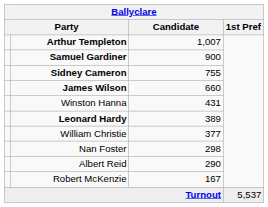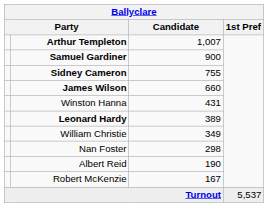 <table class="wikitable">
 <tr>
 <th colspan="4" align="center"><a href='#'>Ballyclare</a></th>
 </tr>
 <tr>
 <th colspan="2" align="center" width=200>Party</th>
 <th width=150>Candidate</th>
 <th width=60>1st Pref</th>
 </tr>
 <tr>
 <td></td>
 <td align="right"><strong>Arthur Templeton</strong></td>
 <td align="right">1,007</td>
 </tr>
 <tr>
 <td></td>
 <td align="right"><strong>Samuel Gardiner</strong></td>
 <td align="right">900</td>
 </tr>
 <tr>
 <td></td>
 <td align="right"><strong>Sidney Cameron</strong></td>
 <td align="right">755</td>
 </tr>
 <tr>
 <td></td>
 <td align="right"><strong>James Wilson</strong></td>
 <td align="right">660</td>
 </tr>
 <tr>
 <td></td>
 <td align="right">Winston Hanna</td>
 <td align="right">431</td>
 </tr>
 <tr>
 <td></td>
 <td align="right"><strong>Leonard Hardy</strong></td>
 <td align="right">389</td>
 </tr>
 <tr>
 <td></td>
 <td align="right">William Christie</td>
-<td align="right">377</td>
+<td align="right">349</td>
 </tr>
 <tr>
 <td></td>
 <td align="right">Nan Foster</td>
 <td align="right">298</td>
 </tr>
 <tr>
 <td></td>
 <td align="right">Albert Reid</td>
-<td align="right">290</td>
+<td align="right">190</td>
 </tr>
 <tr>
 <td></td>
 <td align="right">Robert McKenzie</td>
 <td align="right">167</td>
 </tr>
 <tr bgcolor="EEEEEE">
 <td colspan=3 align="right"><strong><a href='#'>Turnout</a></strong></td>
 <td align="right">5,537</td>
 </tr>
 </table>
